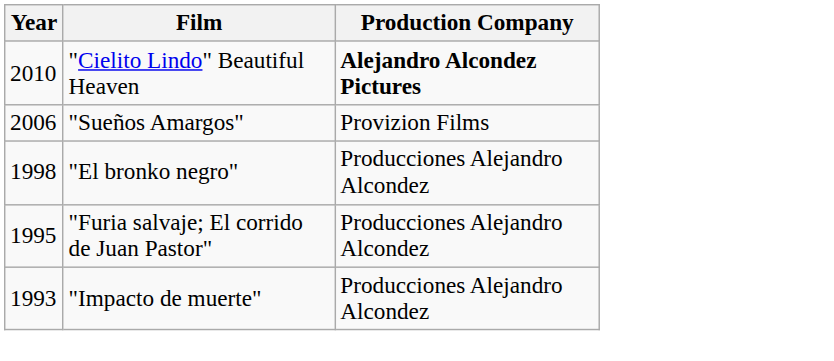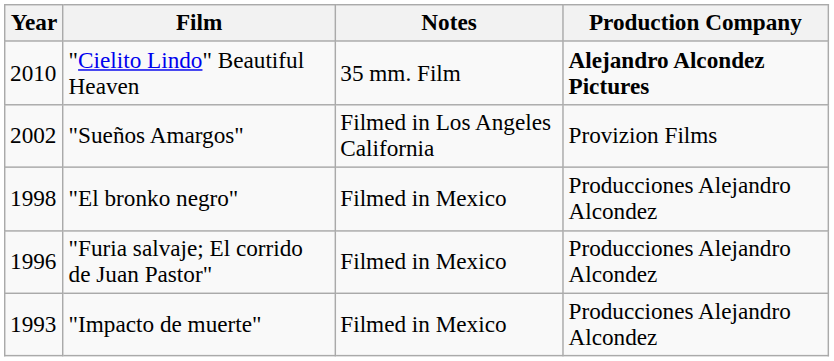 <table class="wikitable">
 <tr>
 <th style="width:33px;">Year</th>
 <th style="width:180px;">Film</th>
+<th style="width:150px;">Notes</th>
 <th style="width:175px;">Production Company</th>
 </tr>
 <tr>
 <td>2010</td>
 <td>"<a href='#'>Cielito Lindo</a>" Beautiful Heaven</td>
+<td>35 mm. Film</td>
 <td><strong>Alejandro Alcondez Pictures</strong></td>
 </tr>
 <tr>
-<td>2006</td>
+<td>2002</td>
 <td>"Sueños Amargos"</td>
+<td>Filmed in Los Angeles California</td>
 <td>Provizion Films</td>
 </tr>
 <tr>
 <td>1998</td>
 <td>"El bronko negro"</td>
+<td>Filmed in Mexico</td>
 <td>Producciones Alejandro Alcondez</td>
 </tr>
 <tr>
-<td>1995</td>
+<td>1996</td>
 <td>"Furia salvaje; El corrido de Juan Pastor"</td>
+<td>Filmed in Mexico</td>
 <td>Producciones Alejandro Alcondez</td>
 </tr>
 <tr>
 <td>1993</td>
 <td>"Impacto de muerte"</td>
+<td>Filmed in Mexico</td>
 <td>Producciones Alejandro Alcondez</td>
 </tr>
 </table>
